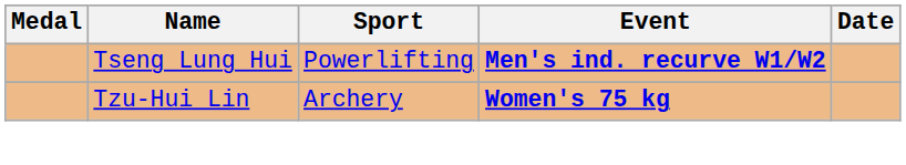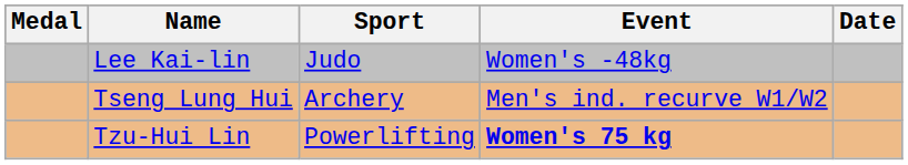 <table class="wikitable sortable" style="font-size: 95%">
 <tr>
 <th>Medal</th>
 <th>Name</th>
 <th>Sport</th>
 <th>Event</th>
 <th>Date</th>
 </tr>
+<tr bgcolor="silver">
+<td></td>
+<td><a href='#'>Lee Kai-lin</a></td>
+<td><a href='#'>Judo</a></td>
+<td><a href='#'>Women's -48kg</a></td>
+<td></td>
+</tr>
 <tr bgcolor=#EEBB88>
 <td></td>
 <td><a href='#'>Tseng Lung Hui</a></td>
-<td><a href='#'>Powerlifting</a></td>
-<td><strong><a href='#'>Men's ind. recurve W1/W2</a></strong></td>
+<td><a href='#'>Archery</a></td>
+<td><a href='#'>Men's ind. recurve W1/W2</a></td>
 <td></td>
 </tr>
 <tr bgcolor=#EEBB88>
 <td></td>
 <td><a href='#'>Tzu-Hui Lin</a></td>
-<td><a href='#'>Archery</a></td>
+<td><a href='#'>Powerlifting</a></td>
 <td><strong><a href='#'>Women's 75 kg</a></strong></td>
 <td></td>
 </tr>
 </table>
